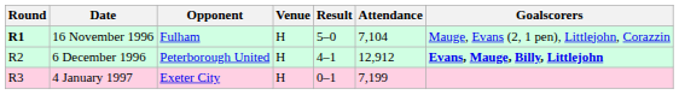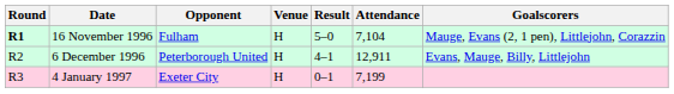 <table class="wikitable">
 <tr>
 <th>Round</th>
 <th>Date</th>
 <th>Opponent</th>
 <th>Venue</th>
 <th>Result</th>
 <th>Attendance</th>
 <th>Goalscorers</th>
 </tr>
 <tr style="background-color: #d0ffe3;">
 <td><strong>R1</strong></td>
 <td>16 November 1996</td>
 <td><a href='#'>Fulham</a></td>
 <td>H</td>
 <td>5–0</td>
 <td>7,104</td>
 <td><a href='#'>Mauge</a>, <a href='#'>Evans</a> (2, 1 pen), <a href='#'>Littlejohn</a>, <a href='#'>Corazzin</a></td>
 </tr>
 <tr style="background-color: #d0ffe3;">
 <td>R2</td>
 <td>6 December 1996</td>
 <td><a href='#'>Peterborough United</a></td>
 <td>H</td>
 <td>4–1</td>
-<td>12,912</td>
-<td><strong><a href='#'>Evans</a>, <a href='#'>Mauge</a>, <a href='#'>Billy</a>, <a href='#'>Littlejohn</a></strong></td>
+<td>12,911</td>
+<td><a href='#'>Evans</a>, <a href='#'>Mauge</a>, <a href='#'>Billy</a>, <a href='#'>Littlejohn</a></td>
 </tr>
 <tr style="background-color: #ffd0e3;">
 <td>R3</td>
 <td>4 January 1997</td>
 <td><a href='#'>Exeter City</a></td>
 <td>H</td>
 <td>0–1</td>
 <td>7,199</td>
 <td></td>
 </tr>
 </table>
